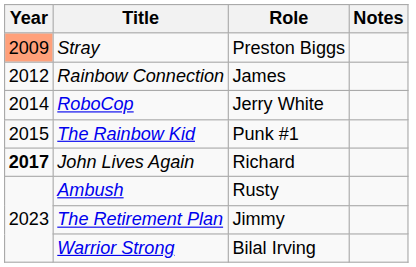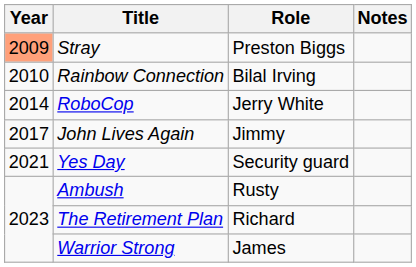 <table class="wikitable sortable">
 <tr>
 <th>Year</th>
 <th>Title</th>
 <th>Role</th>
 <th class="unsortable">Notes</th>
 </tr>
 <tr>
 <td style="background: lightsalmon;">2009</td>
 <td><em>Stray</em></td>
 <td>Preston Biggs</td>
 <td></td>
 </tr>
 <tr>
-<td>2012</td>
+<td>2010</td>
 <td><em>Rainbow Connection</em></td>
-<td>James</td>
+<td>Bilal Irving</td>
 <td></td>
 </tr>
 <tr>
 <td>2014</td>
 <td><em><a href='#'>RoboCop</a></em></td>
 <td>Jerry White</td>
 <td></td>
 </tr>
 <tr>
-<td>2015</td>
-<td data-sort-value="Rainbow Kid, The"><em><a href='#'>The Rainbow Kid</a></em></td>
-<td>Punk #1</td>
+<td>2017</td>
+<td><em>John Lives Again</em></td>
+<td>Jimmy</td>
 <td></td>
 </tr>
 <tr>
-<td><strong>2017</strong></td>
-<td><em>John Lives Again</em></td>
-<td>Richard</td>
+<td>2021</td>
+<td><em><a href='#'>Yes Day</a></em></td>
+<td>Security guard</td>
 <td></td>
 </tr>
 <tr>
 <td rowspan=3>2023</td>
 <td><em><a href='#'>Ambush</a></em></td>
 <td>Rusty</td>
 <td></td>
 </tr>
 <tr>
 <td data-sort-value="Retirement Plan, The"><em><a href='#'>The Retirement Plan</a></em></td>
-<td>Jimmy</td>
+<td>Richard</td>
 <td></td>
 </tr>
 <tr>
 <td><em><a href='#'>Warrior Strong</a></em></td>
-<td>Bilal Irving</td>
+<td>James</td>
 <td></td>
 </tr>
 </table>
